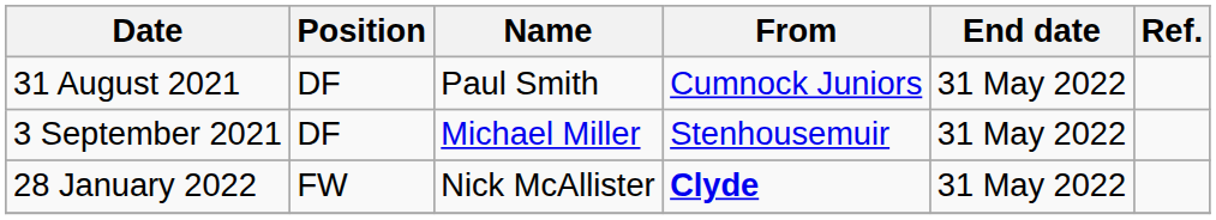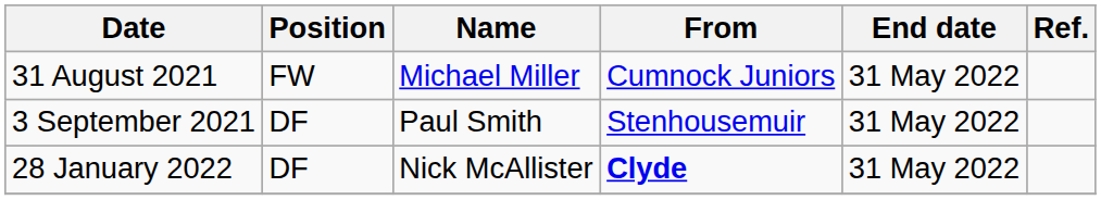 <table class="wikitable">
 <tr>
 <th>Date</th>
 <th>Position</th>
 <th>Name</th>
 <th>From</th>
 <th>End date</th>
 <th>Ref.</th>
 </tr>
 <tr>
 <td>31 August 2021</td>
-<td>DF</td>
-<td>Paul Smith</td>
+<td>FW</td>
+<td><a href='#'>Michael Miller</a></td>
 <td><a href='#'>Cumnock Juniors</a></td>
 <td>31 May 2022</td>
 <td></td>
 </tr>
 <tr>
 <td>3 September 2021</td>
 <td>DF</td>
-<td><a href='#'>Michael Miller</a></td>
+<td>Paul Smith</td>
 <td><a href='#'>Stenhousemuir</a></td>
 <td>31 May 2022</td>
 <td></td>
 </tr>
 <tr>
 <td>28 January 2022</td>
-<td>FW</td>
+<td>DF</td>
 <td>Nick McAllister</td>
 <td><strong><a href='#'>Clyde</a></strong></td>
 <td>31 May 2022</td>
 <td></td>
 </tr>
 <tr>
 </tr>
 </table>
